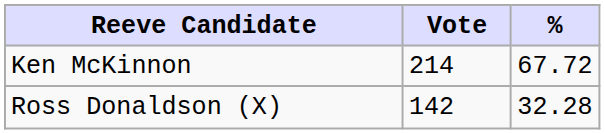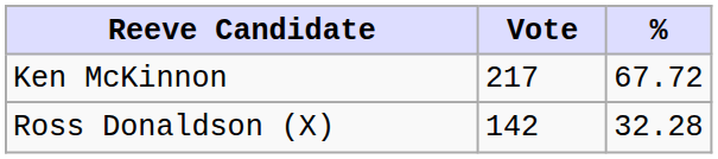 <table class="wikitable">
 <tr>
 <th style="background:#ddf; width:200px;">Reeve Candidate </th>
 <th style="background:#ddf; width:50px;">Vote</th>
 <th style="background:#ddf; width:30px;">%</th>
 </tr>
 <tr>
 <td>Ken McKinnon</td>
-<td>214</td>
+<td>217</td>
 <td>67.72</td>
 </tr>
 <tr>
 <td>Ross Donaldson (X)</td>
 <td>142</td>
 <td>32.28</td>
 </tr>
 </table>
